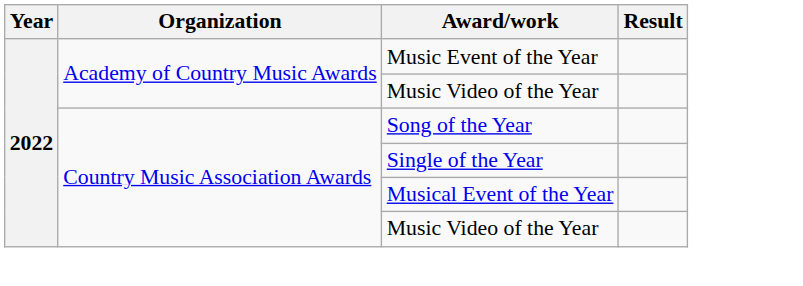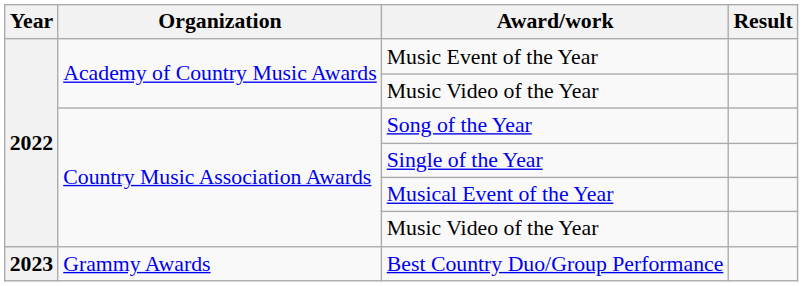 <table class="wikitable">
 <tr>
 <th>Year</th>
 <th>Organization</th>
 <th>Award/work</th>
 <th>Result</th>
 </tr>
 <tr>
 <th rowspan="6" scope="row">2022</th>
 <td rowspan="2"><a href='#'>Academy of Country Music Awards</a></td>
 <td>Music Event of the Year</td>
 <td></td>
 </tr>
 <tr>
 <td>Music Video of the Year</td>
 <td></td>
 </tr>
 <tr>
 <td rowspan="4"><a href='#'>Country Music Association Awards</a></td>
 <td><a href='#'>Song of the Year</a></td>
 <td></td>
 </tr>
 <tr>
 <td><a href='#'>Single of the Year</a></td>
 <td></td>
 </tr>
 <tr>
 <td><a href='#'>Musical Event of the Year</a></td>
 <td></td>
 </tr>
 <tr>
 <td>Music Video of the Year</td>
 <td></td>
 </tr>
+<tr>
+<th>2023</th>
+<td><a href='#'>Grammy Awards</a></td>
+<td><a href='#'>Best Country Duo/Group Performance</a></td>
+<td></td>
+</tr>
 </table>
